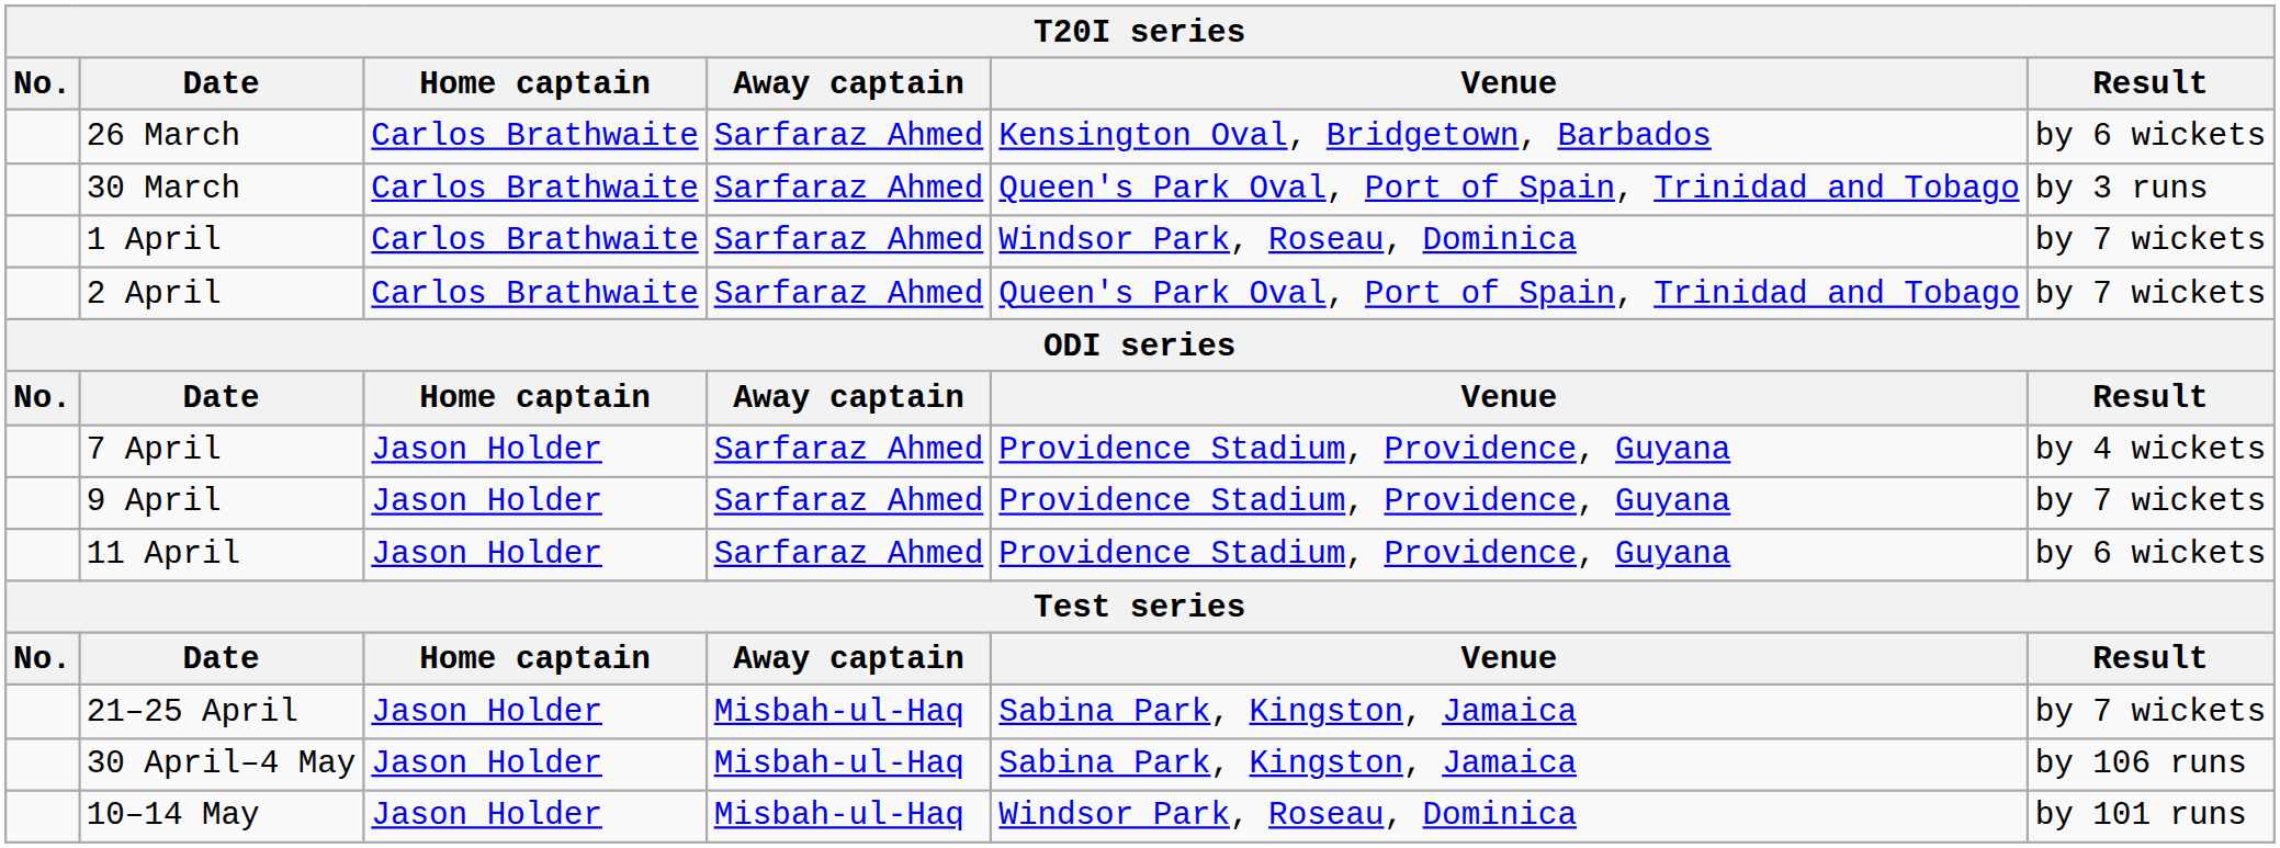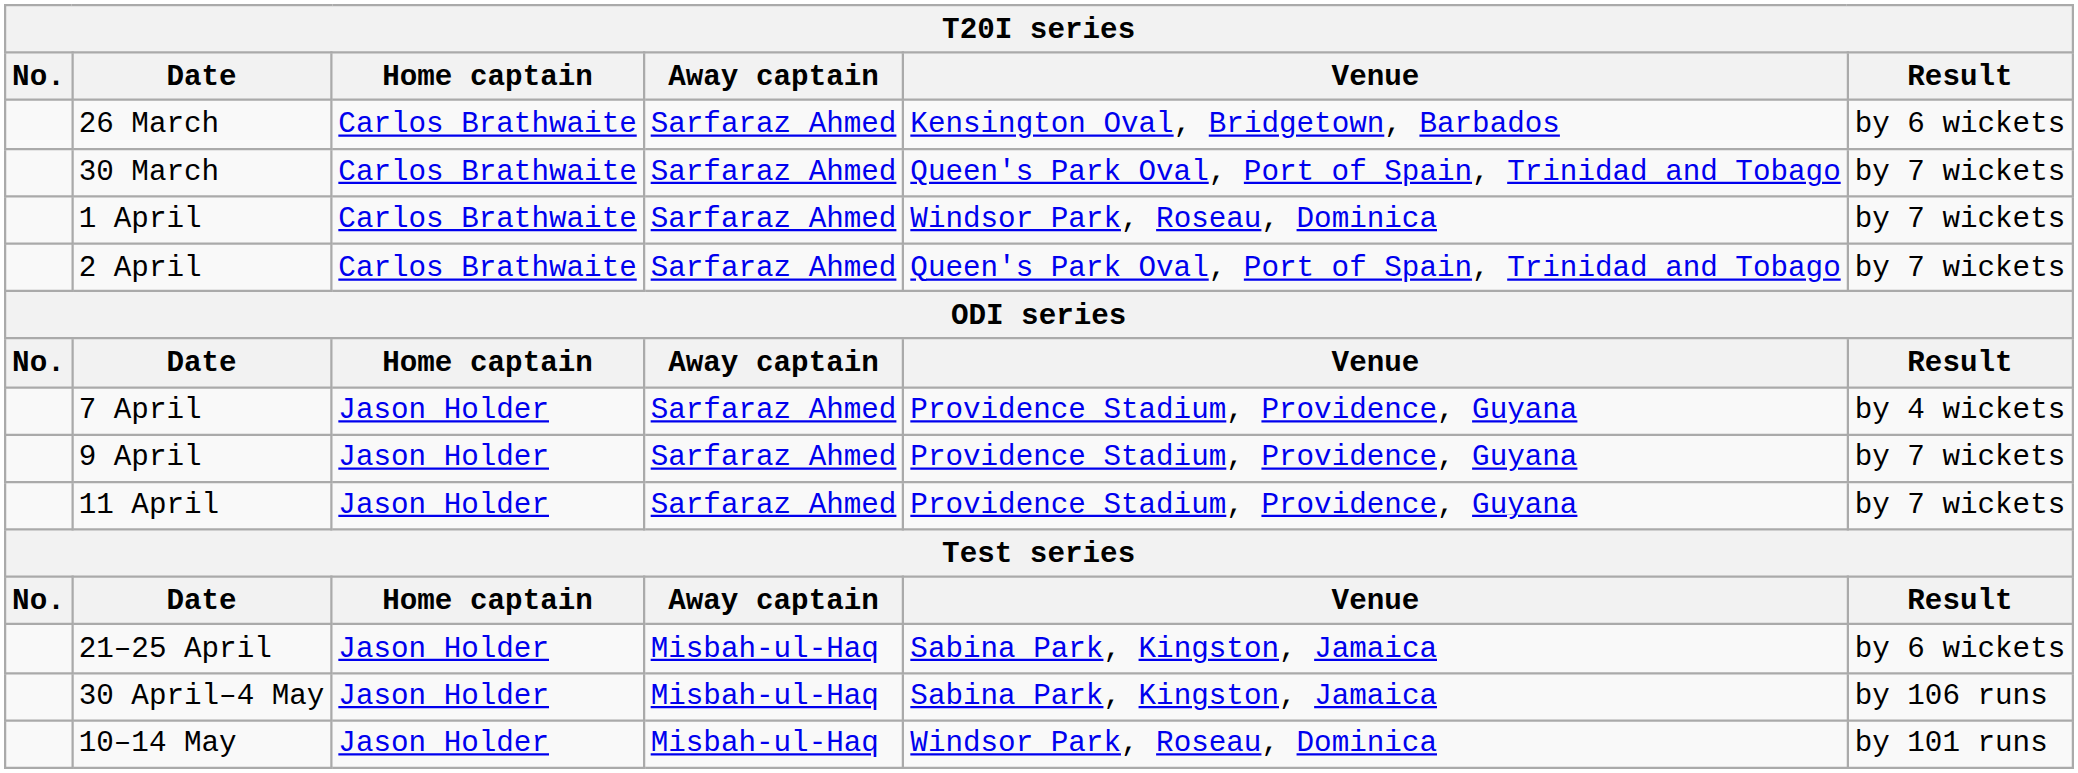 <table class="wikitable">
 <tr>
 <th colspan="6">T20I series</th>
 </tr>
 <tr>
 <th>No.</th>
 <th>Date</th>
 <th>Home captain</th>
 <th>Away captain</th>
 <th>Venue</th>
 <th>Result</th>
 </tr>
 <tr>
 <td></td>
 <td>26 March</td>
 <td><a href='#'>Carlos Brathwaite</a></td>
 <td><a href='#'>Sarfaraz Ahmed</a></td>
 <td><a href='#'>Kensington Oval</a>, <a href='#'>Bridgetown</a>, <a href='#'>Barbados</a></td>
 <td> by 6 wickets</td>
 </tr>
 <tr>
 <td></td>
 <td>30 March</td>
 <td><a href='#'>Carlos Brathwaite</a></td>
 <td><a href='#'>Sarfaraz Ahmed</a></td>
 <td><a href='#'>Queen's Park Oval</a>, <a href='#'>Port of Spain</a>, <a href='#'>Trinidad and Tobago</a></td>
-<td> by 3 runs</td>
+<td> by 7 wickets</td>
 </tr>
 <tr>
 <td></td>
 <td>1 April</td>
 <td><a href='#'>Carlos Brathwaite</a></td>
 <td><a href='#'>Sarfaraz Ahmed</a></td>
 <td><a href='#'>Windsor Park</a>, <a href='#'>Roseau</a>, <a href='#'>Dominica</a></td>
 <td> by 7 wickets</td>
 </tr>
 <tr>
 <td></td>
 <td>2 April</td>
 <td><a href='#'>Carlos Brathwaite</a></td>
 <td><a href='#'>Sarfaraz Ahmed</a></td>
 <td><a href='#'>Queen's Park Oval</a>, <a href='#'>Port of Spain</a>, <a href='#'>Trinidad and Tobago</a></td>
 <td> by 7 wickets</td>
 </tr>
 <tr>
 <th colspan="6">ODI series</th>
 </tr>
 <tr>
 <th>No.</th>
 <th>Date</th>
 <th>Home captain</th>
 <th>Away captain</th>
 <th>Venue</th>
 <th>Result</th>
 </tr>
 <tr>
 <td></td>
 <td>7 April</td>
 <td><a href='#'>Jason Holder</a></td>
 <td><a href='#'>Sarfaraz Ahmed</a></td>
 <td><a href='#'>Providence Stadium</a>, <a href='#'>Providence</a>, <a href='#'>Guyana</a></td>
 <td> by 4 wickets</td>
 </tr>
 <tr>
 <td></td>
 <td>9 April</td>
 <td><a href='#'>Jason Holder</a></td>
 <td><a href='#'>Sarfaraz Ahmed</a></td>
 <td><a href='#'>Providence Stadium</a>, <a href='#'>Providence</a>, <a href='#'>Guyana</a></td>
 <td> by 7 wickets</td>
 </tr>
 <tr>
 <td></td>
 <td>11 April</td>
 <td><a href='#'>Jason Holder</a></td>
 <td><a href='#'>Sarfaraz Ahmed</a></td>
 <td><a href='#'>Providence Stadium</a>, <a href='#'>Providence</a>, <a href='#'>Guyana</a></td>
-<td> by 6 wickets</td>
+<td> by 7 wickets</td>
 </tr>
 <tr>
 <th colspan="6">Test series</th>
 </tr>
 <tr>
 <th>No.</th>
 <th>Date</th>
 <th>Home captain</th>
 <th>Away captain</th>
 <th>Venue</th>
 <th>Result</th>
 </tr>
 <tr>
 <td></td>
 <td>21–25 April</td>
 <td><a href='#'>Jason Holder</a></td>
 <td><a href='#'>Misbah-ul-Haq</a></td>
 <td><a href='#'>Sabina Park</a>, <a href='#'>Kingston</a>, <a href='#'>Jamaica</a></td>
-<td> by 7 wickets</td>
+<td> by 6 wickets</td>
 </tr>
 <tr>
 <td></td>
 <td>30 April–4 May</td>
 <td><a href='#'>Jason Holder</a></td>
 <td><a href='#'>Misbah-ul-Haq</a></td>
 <td><a href='#'>Sabina Park</a>, <a href='#'>Kingston</a>, <a href='#'>Jamaica</a></td>
 <td> by 106 runs</td>
 </tr>
 <tr>
 <td></td>
 <td>10–14 May</td>
 <td><a href='#'>Jason Holder</a></td>
 <td><a href='#'>Misbah-ul-Haq</a></td>
 <td><a href='#'>Windsor Park</a>, <a href='#'>Roseau</a>, <a href='#'>Dominica</a></td>
 <td> by 101 runs</td>
 </tr>
 </table>
